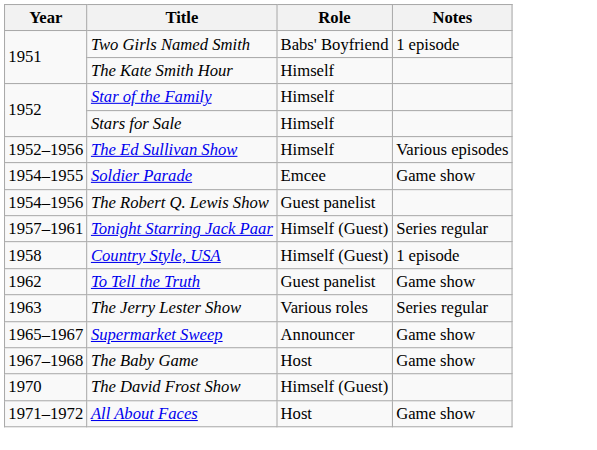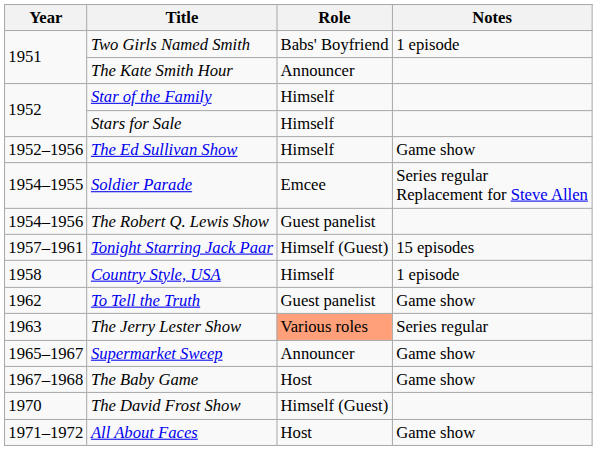 <table class="wikitable sortable">
 <tr>
 <th>Year</th>
 <th>Title</th>
 <th>Role</th>
 <th class= "unsortable">Notes</th>
 </tr>
 <tr>
 <td rowspan= "2">1951</td>
 <td><em>Two Girls Named Smith</em></td>
 <td>Babs' Boyfriend</td>
 <td>1 episode</td>
 </tr>
 <tr>
 <td><em>The Kate Smith Hour</em></td>
-<td>Himself</td>
+<td>Announcer</td>
 <td></td>
 </tr>
 <tr>
 <td rowspan= "2">1952</td>
 <td><em><a href='#'>Star of the Family</a></em></td>
 <td>Himself</td>
 <td></td>
 </tr>
 <tr>
 <td><em>Stars for Sale</em></td>
 <td>Himself</td>
 <td></td>
 </tr>
 <tr>
 <td>1952–1956</td>
 <td><em><a href='#'>The Ed Sullivan Show</a></em></td>
 <td>Himself</td>
-<td>Various episodes</td>
+<td>Game show</td>
 </tr>
 <tr>
 <td>1954–1955</td>
 <td><em><a href='#'>Soldier Parade</a></em></td>
 <td>Emcee</td>
-<td>Game show</td>
+<td>Series regular <br> Replacement for <a href='#'>Steve Allen</a></td>
 </tr>
 <tr>
 <td>1954–1956</td>
 <td><em>The Robert Q. Lewis Show</em></td>
 <td>Guest panelist</td>
 <td></td>
 </tr>
 <tr>
 <td>1957–1961</td>
 <td><em><a href='#'>Tonight Starring Jack Paar</a></em></td>
 <td>Himself (Guest)</td>
-<td>Series regular</td>
+<td>15 episodes</td>
 </tr>
 <tr>
 <td>1958</td>
 <td><em><a href='#'>Country Style, USA</a></em></td>
-<td>Himself (Guest)</td>
+<td>Himself</td>
 <td>1 episode</td>
 </tr>
 <tr>
 <td>1962</td>
 <td><em><a href='#'>To Tell the Truth</a></em></td>
 <td>Guest panelist</td>
 <td>Game show</td>
 </tr>
 <tr>
 <td>1963</td>
 <td><em>The Jerry Lester Show</em></td>
-<td>Various roles</td>
+<td style="background: lightsalmon;">Various roles</td>
 <td>Series regular</td>
 </tr>
 <tr>
 <td>1965–1967</td>
 <td><em><a href='#'>Supermarket Sweep</a></em></td>
 <td>Announcer</td>
 <td>Game show</td>
 </tr>
 <tr>
 <td>1967–1968</td>
 <td><em>The Baby Game</em></td>
 <td>Host</td>
 <td>Game show</td>
 </tr>
 <tr>
 <td>1970</td>
 <td><em>The David Frost Show</em></td>
 <td>Himself (Guest)</td>
 <td></td>
 </tr>
 <tr>
 <td>1971–1972</td>
 <td><em><a href='#'>All About Faces</a></em></td>
 <td>Host</td>
 <td>Game show</td>
 </tr>
 </table>
